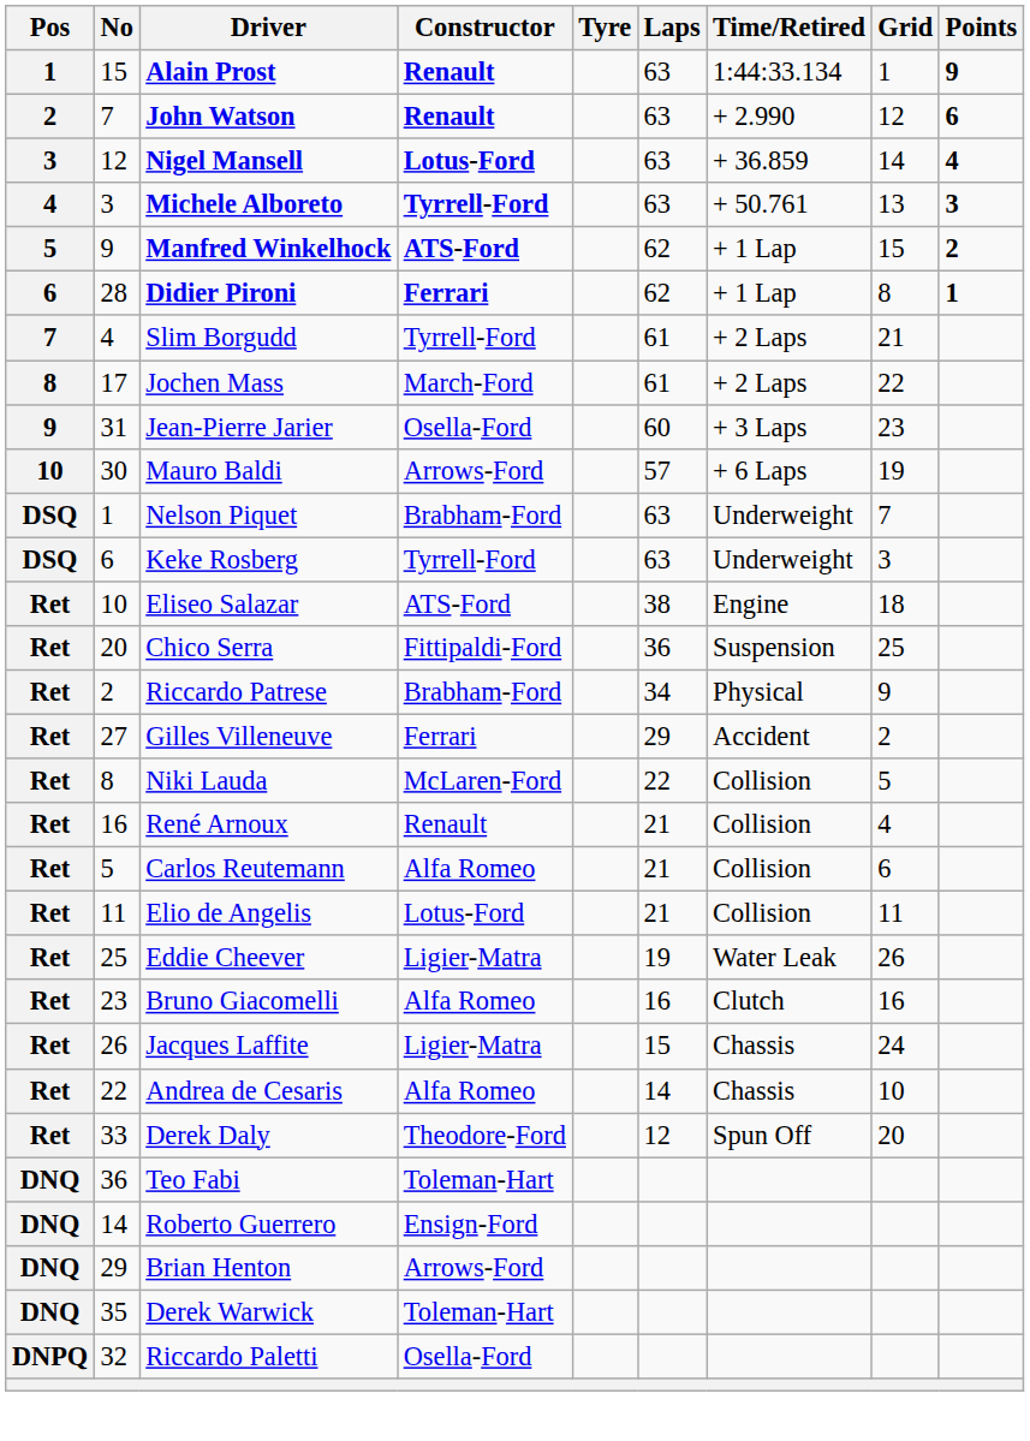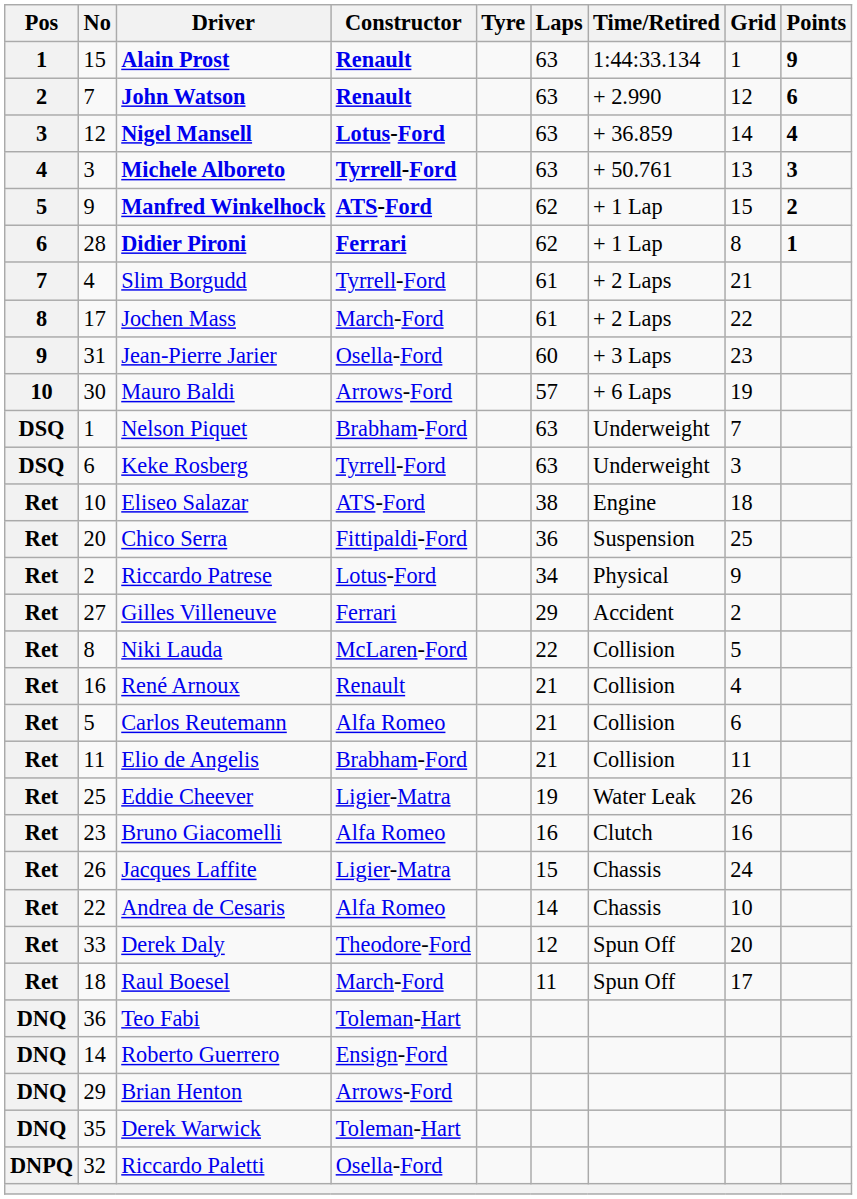 <table class="wikitable" style="font-size:95%;">
 <tr>
 <th>Pos</th>
 <th>No</th>
 <th>Driver</th>
 <th>Constructor</th>
 <th>Tyre</th>
 <th>Laps</th>
 <th>Time/Retired</th>
 <th>Grid</th>
 <th>Points</th>
 </tr>
 <tr>
 <th>1</th>
 <td>15</td>
 <td> <strong><a href='#'>Alain Prost</a></strong></td>
 <td><strong><a href='#'>Renault</a></strong></td>
 <td></td>
 <td>63</td>
 <td>1:44:33.134</td>
 <td>1</td>
 <td><strong>9</strong></td>
 </tr>
 <tr>
 <th>2</th>
 <td>7</td>
 <td> <strong><a href='#'>John Watson</a></strong></td>
 <td><strong><a href='#'>Renault</a></strong></td>
 <td></td>
 <td>63</td>
 <td>+ 2.990</td>
 <td>12</td>
 <td><strong>6</strong></td>
 </tr>
 <tr>
 <th>3</th>
 <td>12</td>
 <td> <strong><a href='#'>Nigel Mansell</a></strong></td>
 <td><strong><a href='#'>Lotus</a>-<a href='#'>Ford</a></strong></td>
 <td></td>
 <td>63</td>
 <td>+ 36.859</td>
 <td>14</td>
 <td><strong>4</strong></td>
 </tr>
 <tr>
 <th>4</th>
 <td>3</td>
 <td> <strong><a href='#'>Michele Alboreto</a></strong></td>
 <td><strong><a href='#'>Tyrrell</a>-<a href='#'>Ford</a></strong></td>
 <td></td>
 <td>63</td>
 <td>+ 50.761</td>
 <td>13</td>
 <td><strong>3</strong></td>
 </tr>
 <tr>
 <th>5</th>
 <td>9</td>
 <td> <strong><a href='#'>Manfred Winkelhock</a></strong></td>
 <td><strong><a href='#'>ATS</a>-<a href='#'>Ford</a></strong></td>
 <td></td>
 <td>62</td>
 <td>+ 1 Lap</td>
 <td>15</td>
 <td><strong>2</strong></td>
 </tr>
 <tr>
 <th>6</th>
 <td>28</td>
 <td> <strong><a href='#'>Didier Pironi</a></strong></td>
 <td><strong><a href='#'>Ferrari</a></strong></td>
 <td></td>
 <td>62</td>
 <td>+ 1 Lap</td>
 <td>8</td>
 <td><strong>1</strong></td>
 </tr>
 <tr>
 <th>7</th>
 <td>4</td>
 <td> <a href='#'>Slim Borgudd</a></td>
 <td><a href='#'>Tyrrell</a>-<a href='#'>Ford</a></td>
 <td></td>
 <td>61</td>
 <td>+ 2 Laps</td>
 <td>21</td>
 <td> </td>
 </tr>
 <tr>
 <th>8</th>
 <td>17</td>
 <td> <a href='#'>Jochen Mass</a></td>
 <td><a href='#'>March</a>-<a href='#'>Ford</a></td>
 <td></td>
 <td>61</td>
 <td>+ 2 Laps</td>
 <td>22</td>
 <td> </td>
 </tr>
 <tr>
 <th>9</th>
 <td>31</td>
 <td> <a href='#'>Jean-Pierre Jarier</a></td>
 <td><a href='#'>Osella</a>-<a href='#'>Ford</a></td>
 <td></td>
 <td>60</td>
 <td>+ 3 Laps</td>
 <td>23</td>
 <td> </td>
 </tr>
 <tr>
 <th>10</th>
 <td>30</td>
 <td> <a href='#'>Mauro Baldi</a></td>
 <td><a href='#'>Arrows</a>-<a href='#'>Ford</a></td>
 <td></td>
 <td>57</td>
 <td>+ 6 Laps</td>
 <td>19</td>
 <td> </td>
 </tr>
 <tr>
 <th>DSQ</th>
 <td>1</td>
 <td> <a href='#'>Nelson Piquet</a></td>
 <td><a href='#'>Brabham</a>-<a href='#'>Ford</a></td>
 <td></td>
 <td>63</td>
 <td>Underweight</td>
 <td>7</td>
 <td> </td>
 </tr>
 <tr>
 <th>DSQ</th>
 <td>6</td>
 <td> <a href='#'>Keke Rosberg</a></td>
 <td><a href='#'>Tyrrell</a>-<a href='#'>Ford</a></td>
 <td></td>
 <td>63</td>
 <td>Underweight</td>
 <td>3</td>
 <td> </td>
 </tr>
 <tr>
 <th>Ret</th>
 <td>10</td>
 <td> <a href='#'>Eliseo Salazar</a></td>
 <td><a href='#'>ATS</a>-<a href='#'>Ford</a></td>
 <td></td>
 <td>38</td>
 <td>Engine</td>
 <td>18</td>
 <td> </td>
 </tr>
 <tr>
 <th>Ret</th>
 <td>20</td>
 <td> <a href='#'>Chico Serra</a></td>
 <td><a href='#'>Fittipaldi</a>-<a href='#'>Ford</a></td>
 <td></td>
 <td>36</td>
 <td>Suspension</td>
 <td>25</td>
 <td> </td>
 </tr>
 <tr>
 <th>Ret</th>
 <td>2</td>
 <td> <a href='#'>Riccardo Patrese</a></td>
-<td><a href='#'>Brabham</a>-<a href='#'>Ford</a></td>
+<td><a href='#'>Lotus</a>-<a href='#'>Ford</a></td>
 <td></td>
 <td>34</td>
 <td>Physical</td>
 <td>9</td>
 <td> </td>
 </tr>
 <tr>
 <th>Ret</th>
 <td>27</td>
 <td> <a href='#'>Gilles Villeneuve</a></td>
 <td><a href='#'>Ferrari</a></td>
 <td></td>
 <td>29</td>
 <td>Accident</td>
 <td>2</td>
 <td> </td>
 </tr>
 <tr>
 <th>Ret</th>
 <td>8</td>
 <td> <a href='#'>Niki Lauda</a></td>
 <td><a href='#'>McLaren</a>-<a href='#'>Ford</a></td>
 <td></td>
 <td>22</td>
 <td>Collision</td>
 <td>5</td>
 <td> </td>
 </tr>
 <tr>
 <th>Ret</th>
 <td>16</td>
 <td> <a href='#'>René Arnoux</a></td>
 <td><a href='#'>Renault</a></td>
 <td></td>
 <td>21</td>
 <td>Collision</td>
 <td>4</td>
 <td> </td>
 </tr>
 <tr>
 <th>Ret</th>
 <td>5</td>
 <td> <a href='#'>Carlos Reutemann</a></td>
 <td><a href='#'>Alfa Romeo</a></td>
 <td></td>
 <td>21</td>
 <td>Collision</td>
 <td>6</td>
 <td> </td>
 </tr>
 <tr>
 <th>Ret</th>
 <td>11</td>
 <td> <a href='#'>Elio de Angelis</a></td>
-<td><a href='#'>Lotus</a>-<a href='#'>Ford</a></td>
+<td><a href='#'>Brabham</a>-<a href='#'>Ford</a></td>
 <td></td>
 <td>21</td>
 <td>Collision</td>
 <td>11</td>
 <td> </td>
 </tr>
 <tr>
 <th>Ret</th>
 <td>25</td>
 <td> <a href='#'>Eddie Cheever</a></td>
 <td><a href='#'>Ligier</a>-<a href='#'>Matra</a></td>
 <td></td>
 <td>19</td>
 <td>Water Leak</td>
 <td>26</td>
 <td> </td>
 </tr>
 <tr>
 <th>Ret</th>
 <td>23</td>
 <td> <a href='#'>Bruno Giacomelli</a></td>
 <td><a href='#'>Alfa Romeo</a></td>
 <td></td>
 <td>16</td>
 <td>Clutch</td>
 <td>16</td>
 <td> </td>
 </tr>
 <tr>
 <th>Ret</th>
 <td>26</td>
 <td> <a href='#'>Jacques Laffite</a></td>
 <td><a href='#'>Ligier</a>-<a href='#'>Matra</a></td>
 <td></td>
 <td>15</td>
 <td>Chassis</td>
 <td>24</td>
 <td> </td>
 </tr>
 <tr>
 <th>Ret</th>
 <td>22</td>
 <td> <a href='#'>Andrea de Cesaris</a></td>
 <td><a href='#'>Alfa Romeo</a></td>
 <td></td>
 <td>14</td>
 <td>Chassis</td>
 <td>10</td>
 <td> </td>
 </tr>
 <tr>
 <th>Ret</th>
 <td>33</td>
 <td> <a href='#'>Derek Daly</a></td>
 <td><a href='#'>Theodore</a>-<a href='#'>Ford</a></td>
 <td></td>
 <td>12</td>
 <td>Spun Off</td>
 <td>20</td>
 <td> </td>
 </tr>
 <tr>
+<th>Ret</th>
+<td>18</td>
+<td> <a href='#'>Raul Boesel</a></td>
+<td><a href='#'>March</a>-<a href='#'>Ford</a></td>
+<td></td>
+<td>11</td>
+<td>Spun Off</td>
+<td>17</td>
+<td> </td>
+</tr>
+<tr>
 <th>DNQ</th>
 <td>36</td>
 <td> <a href='#'>Teo Fabi</a></td>
 <td><a href='#'>Toleman</a>-<a href='#'>Hart</a></td>
 <td></td>
 <td> </td>
 <td></td>
 <td></td>
 <td> </td>
 </tr>
 <tr>
 <th>DNQ</th>
 <td>14</td>
 <td> <a href='#'>Roberto Guerrero</a></td>
 <td><a href='#'>Ensign</a>-<a href='#'>Ford</a></td>
 <td></td>
 <td> </td>
 <td></td>
 <td></td>
 <td> </td>
 </tr>
 <tr>
 <th>DNQ</th>
 <td>29</td>
 <td> <a href='#'>Brian Henton</a></td>
 <td><a href='#'>Arrows</a>-<a href='#'>Ford</a></td>
 <td></td>
 <td> </td>
 <td></td>
 <td></td>
 <td> </td>
 </tr>
 <tr>
 <th>DNQ</th>
 <td>35</td>
 <td> <a href='#'>Derek Warwick</a></td>
 <td><a href='#'>Toleman</a>-<a href='#'>Hart</a></td>
 <td></td>
 <td> </td>
 <td></td>
 <td></td>
 <td> </td>
 </tr>
 <tr>
 <th>DNPQ</th>
 <td>32</td>
 <td> <a href='#'>Riccardo Paletti</a></td>
 <td><a href='#'>Osella</a>-<a href='#'>Ford</a></td>
 <td></td>
 <td> </td>
 <td> </td>
 <td> </td>
 <td> </td>
 </tr>
 <tr>
 <th colspan="9"></th>
 </tr>
 </table>
